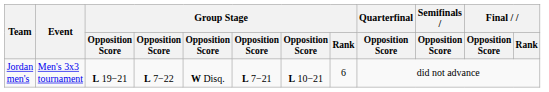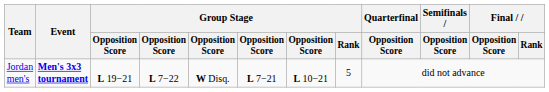 <table class=wikitable style=font-size:90%;text-align:center>
 <tr>
 <th rowspan=2>Team</th>
 <th rowspan=2>Event</th>
 <th colspan=6>Group Stage</th>
 <th>Quarterfinal</th>
 <th>Semifinals / </th>
 <th colspan=2>Final /  / </th>
 </tr>
 <tr style="font-size:95%">
 <th>Opposition<br>Score</th>
 <th>Opposition<br>Score</th>
 <th>Opposition<br>Score</th>
 <th>Opposition<br>Score</th>
 <th>Opposition<br>Score</th>
 <th>Rank</th>
 <th>Opposition<br>Score</th>
 <th>Opposition<br>Score</th>
 <th>Opposition<br>Score</th>
 <th>Rank</th>
 </tr>
 <tr>
 <td align=left><a href='#'>Jordan men's</a></td>
-<td align=left><a href='#'>Men's 3x3 tournament</a></td>
+<td align=left><strong><a href='#'>Men's 3x3 tournament</a></strong></td>
 <td><br><strong>L</strong> 19−21</td>
 <td><br><strong>L</strong> 7−22</td>
 <td><br><strong>W</strong> Disq.</td>
 <td><br><strong>L</strong> 7−21</td>
 <td><br><strong>L</strong> 10−21</td>
-<td>6</td>
+<td>5</td>
 <td colspan=4>did not advance</td>
 </tr>
 </table>
